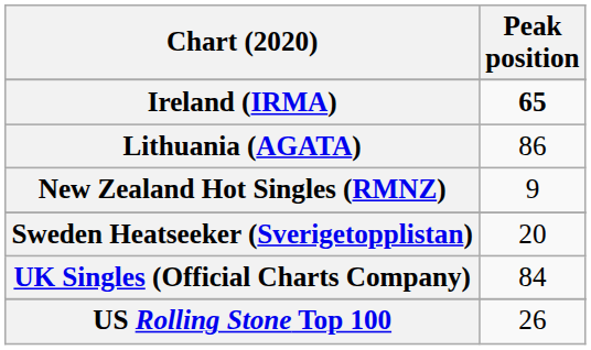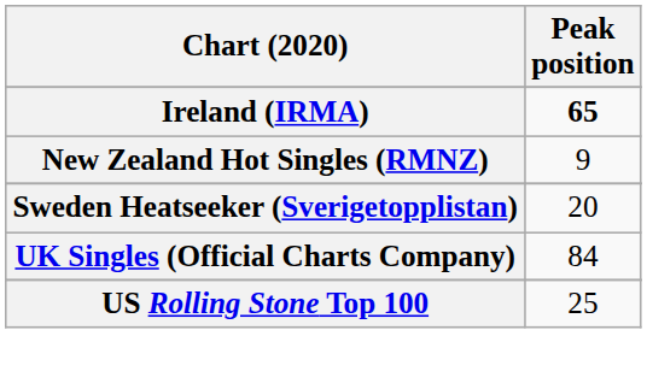 <table class="wikitable sortable plainrowheaders" style="text-align:center">
 <tr>
 <th>Chart (2020)</th>
 <th>Peak<br>position</th>
 </tr>
 <tr>
 </tr>
 <tr>
 <th scope="row">Ireland (<a href='#'>IRMA</a>)</th>
 <td><strong>65</strong></td>
-</tr>
-<tr>
-<th scope="row">Lithuania (<a href='#'>AGATA</a>)</th>
-<td>86</td>
 </tr>
 <tr>
 <th scope="row">New Zealand Hot Singles (<a href='#'>RMNZ</a>)</th>
 <td>9</td>
 </tr>
 <tr>
 </tr>
 <tr>
 <th scope="row">Sweden Heatseeker (<a href='#'>Sverigetopplistan</a>)</th>
 <td>20</td>
 </tr>
 <tr>
 <th scope="row"><a href='#'>UK Singles</a> (Official Charts Company)</th>
 <td>84</td>
 </tr>
 <tr>
 </tr>
 <tr>
 </tr>
 <tr>
 </tr>
 <tr>
 <th scope="row">US <a href='#'><em>Rolling Stone</em> Top 100</a></th>
-<td>26</td>
+<td>25</td>
 </tr>
 </table>
